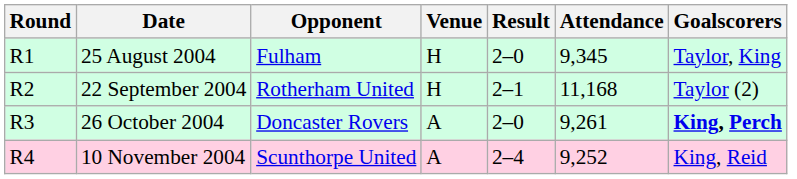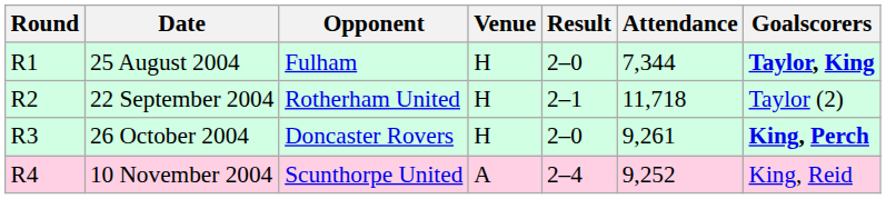 <table class="wikitable">
 <tr>
 <th>Round</th>
 <th>Date</th>
 <th>Opponent</th>
 <th>Venue</th>
 <th>Result</th>
 <th>Attendance</th>
 <th>Goalscorers</th>
 </tr>
 <tr style="background-color: #d0ffe3;">
 <td>R1</td>
 <td>25 August 2004</td>
 <td><a href='#'>Fulham</a></td>
 <td>H</td>
 <td>2–0</td>
-<td>9,345</td>
-<td><a href='#'>Taylor</a>, <a href='#'>King</a></td>
+<td>7,344</td>
+<td><strong><a href='#'>Taylor</a>, <a href='#'>King</a></strong></td>
 </tr>
 <tr style="background-color: #d0ffe3;">
 <td>R2</td>
 <td>22 September 2004</td>
 <td><a href='#'>Rotherham United</a></td>
 <td>H</td>
 <td>2–1</td>
-<td>11,168</td>
+<td>11,718</td>
 <td><a href='#'>Taylor</a> (2)</td>
 </tr>
 <tr style="background-color: #d0ffe3;">
 <td>R3</td>
 <td>26 October 2004</td>
 <td><a href='#'>Doncaster Rovers</a></td>
-<td>A</td>
+<td>H</td>
 <td>2–0</td>
 <td>9,261</td>
 <td><strong><a href='#'>King</a>, <a href='#'>Perch</a></strong></td>
 </tr>
 <tr style="background-color: #ffd0e3;">
 <td>R4</td>
 <td>10 November 2004</td>
 <td><a href='#'>Scunthorpe United</a></td>
 <td>A</td>
 <td>2–4</td>
 <td>9,252</td>
 <td><a href='#'>King</a>, <a href='#'>Reid</a></td>
 </tr>
 </table>
